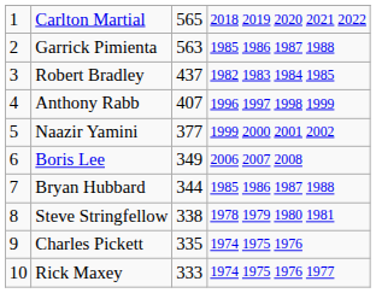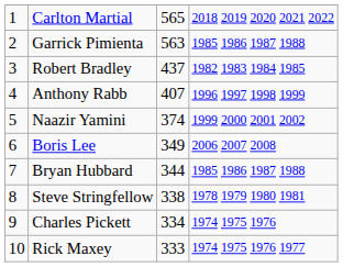 <table class="wikitable">
 <tr>
 </tr>
 <tr>
 <td>1</td>
 <td><a href='#'>Carlton Martial</a></td>
 <td>565</td>
 <td style="font-size:80%;"><a href='#'>2018</a> <a href='#'>2019</a> <a href='#'>2020</a> <a href='#'>2021</a> <a href='#'>2022</a></td>
 </tr>
 <tr>
 <td>2</td>
 <td>Garrick Pimienta</td>
 <td>563</td>
 <td style="font-size:80%;"><a href='#'>1985</a> <a href='#'>1986</a> <a href='#'>1987</a> <a href='#'>1988</a></td>
 </tr>
 <tr>
 <td>3</td>
 <td>Robert Bradley</td>
 <td>437</td>
 <td style="font-size:80%;"><a href='#'>1982</a> <a href='#'>1983</a> <a href='#'>1984</a> <a href='#'>1985</a></td>
 </tr>
 <tr>
 <td>4</td>
 <td>Anthony Rabb</td>
 <td>407</td>
 <td style="font-size:80%;"><a href='#'>1996</a> <a href='#'>1997</a> <a href='#'>1998</a> <a href='#'>1999</a></td>
 </tr>
 <tr>
 <td>5</td>
 <td>Naazir Yamini</td>
-<td>377</td>
+<td>374</td>
 <td style="font-size:80%;"><a href='#'>1999</a> <a href='#'>2000</a> <a href='#'>2001</a> <a href='#'>2002</a></td>
 </tr>
 <tr>
 <td>6</td>
 <td><a href='#'>Boris Lee</a></td>
 <td>349</td>
 <td style="font-size:80%;"><a href='#'>2006</a> <a href='#'>2007</a> <a href='#'>2008</a></td>
 </tr>
 <tr>
 <td>7</td>
 <td>Bryan Hubbard</td>
 <td>344</td>
 <td style="font-size:80%;"><a href='#'>1985</a> <a href='#'>1986</a> <a href='#'>1987</a> <a href='#'>1988</a></td>
 </tr>
 <tr>
 <td>8</td>
 <td>Steve Stringfellow</td>
 <td>338</td>
 <td style="font-size:80%;"><a href='#'>1978</a> <a href='#'>1979</a> <a href='#'>1980</a> <a href='#'>1981</a></td>
 </tr>
 <tr>
 <td>9</td>
 <td>Charles Pickett</td>
-<td>335</td>
+<td>334</td>
 <td style="font-size:80%;"><a href='#'>1974</a> <a href='#'>1975</a> <a href='#'>1976</a></td>
 </tr>
 <tr>
 <td>10</td>
 <td>Rick Maxey</td>
 <td>333</td>
 <td style="font-size:80%;"><a href='#'>1974</a> <a href='#'>1975</a> <a href='#'>1976</a> <a href='#'>1977</a></td>
 </tr>
 </table>
